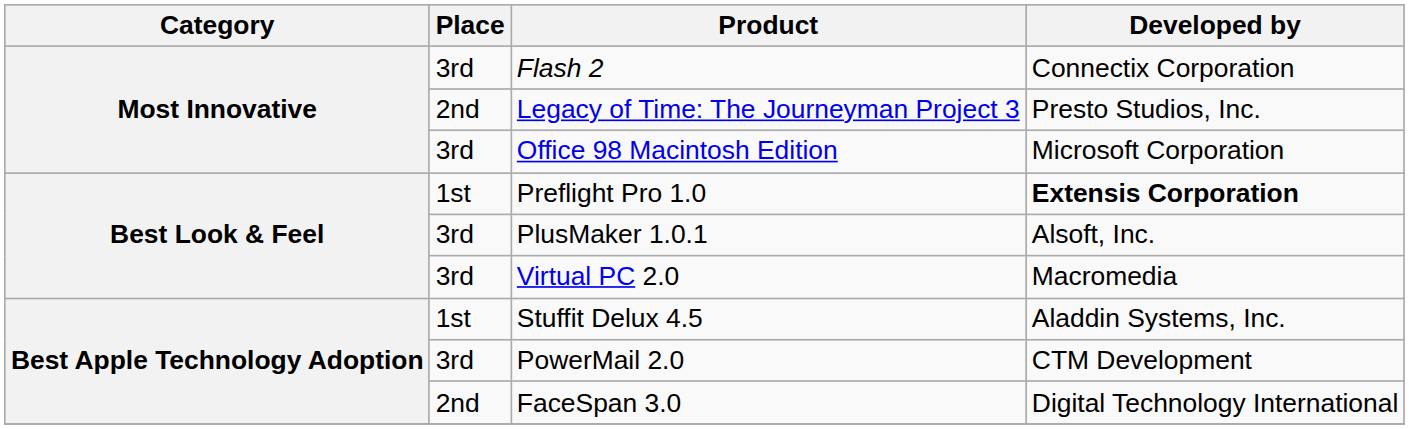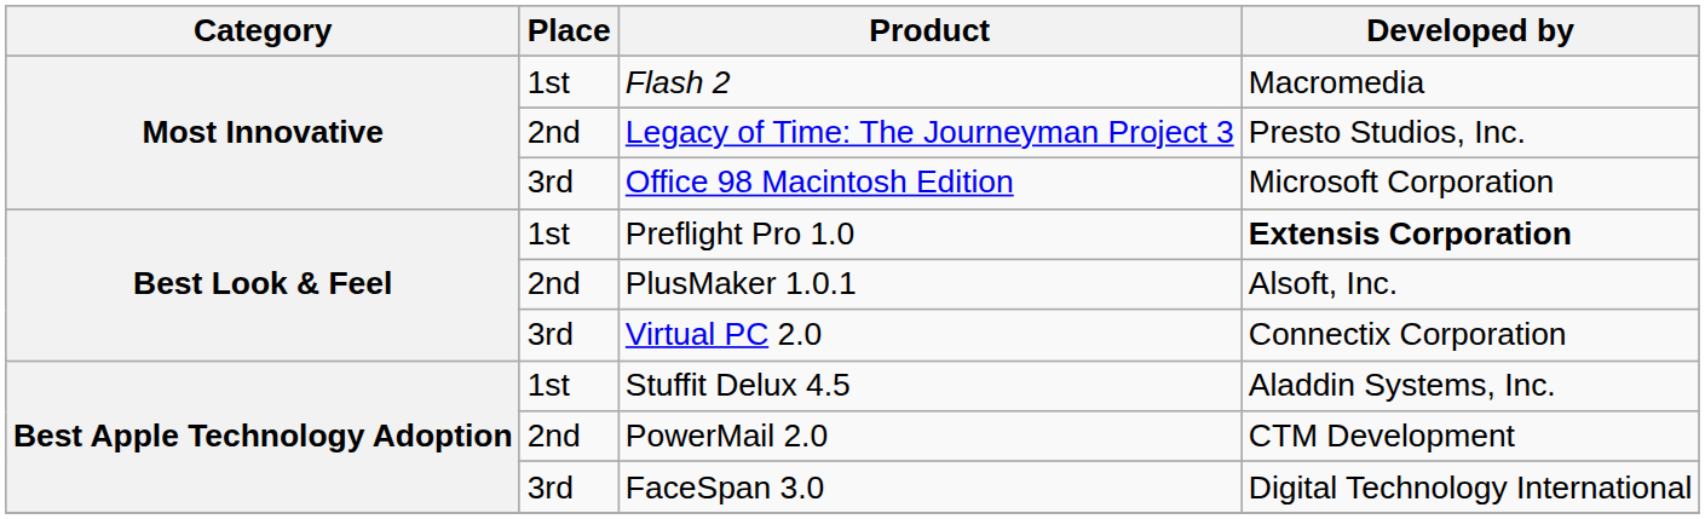 <table class="wikitable">
 <tr>
 <th>Category</th>
 <th>Place</th>
 <th>Product</th>
 <th>Developed by</th>
 </tr>
 <tr>
 <th rowspan="3">Most Innovative</th>
-<td>3rd</td>
+<td>1st</td>
 <td><em>Flash 2</em></td>
-<td>Connectix Corporation</td>
+<td>Macromedia</td>
 </tr>
 <tr>
 <td>2nd</td>
 <td><a href='#'>Legacy of Time: The Journeyman Project 3</a></td>
 <td>Presto Studios, Inc.</td>
 </tr>
 <tr>
 <td>3rd</td>
 <td><a href='#'>Office 98 Macintosh Edition</a></td>
 <td>Microsoft Corporation</td>
 </tr>
 <tr>
 <th rowspan="3">Best Look & Feel</th>
 <td>1st</td>
 <td>Preflight Pro 1.0</td>
 <td><strong>Extensis Corporation</strong></td>
 </tr>
 <tr>
-<td>3rd</td>
+<td>2nd</td>
 <td>PlusMaker 1.0.1</td>
 <td>Alsoft, Inc.</td>
 </tr>
 <tr>
 <td>3rd</td>
 <td><a href='#'>Virtual PC</a> 2.0</td>
-<td>Macromedia</td>
+<td>Connectix Corporation</td>
 </tr>
 <tr>
 <th rowspan="3">Best Apple Technology Adoption</th>
 <td>1st</td>
 <td>Stuffit Delux 4.5</td>
 <td>Aladdin Systems, Inc.</td>
 </tr>
 <tr>
-<td>3rd</td>
+<td>2nd</td>
 <td>PowerMail 2.0</td>
 <td>CTM Development</td>
 </tr>
 <tr>
-<td>2nd</td>
+<td>3rd</td>
 <td>FaceSpan 3.0</td>
 <td>Digital Technology International</td>
 </tr>
 <tr>
 </tr>
 </table>
